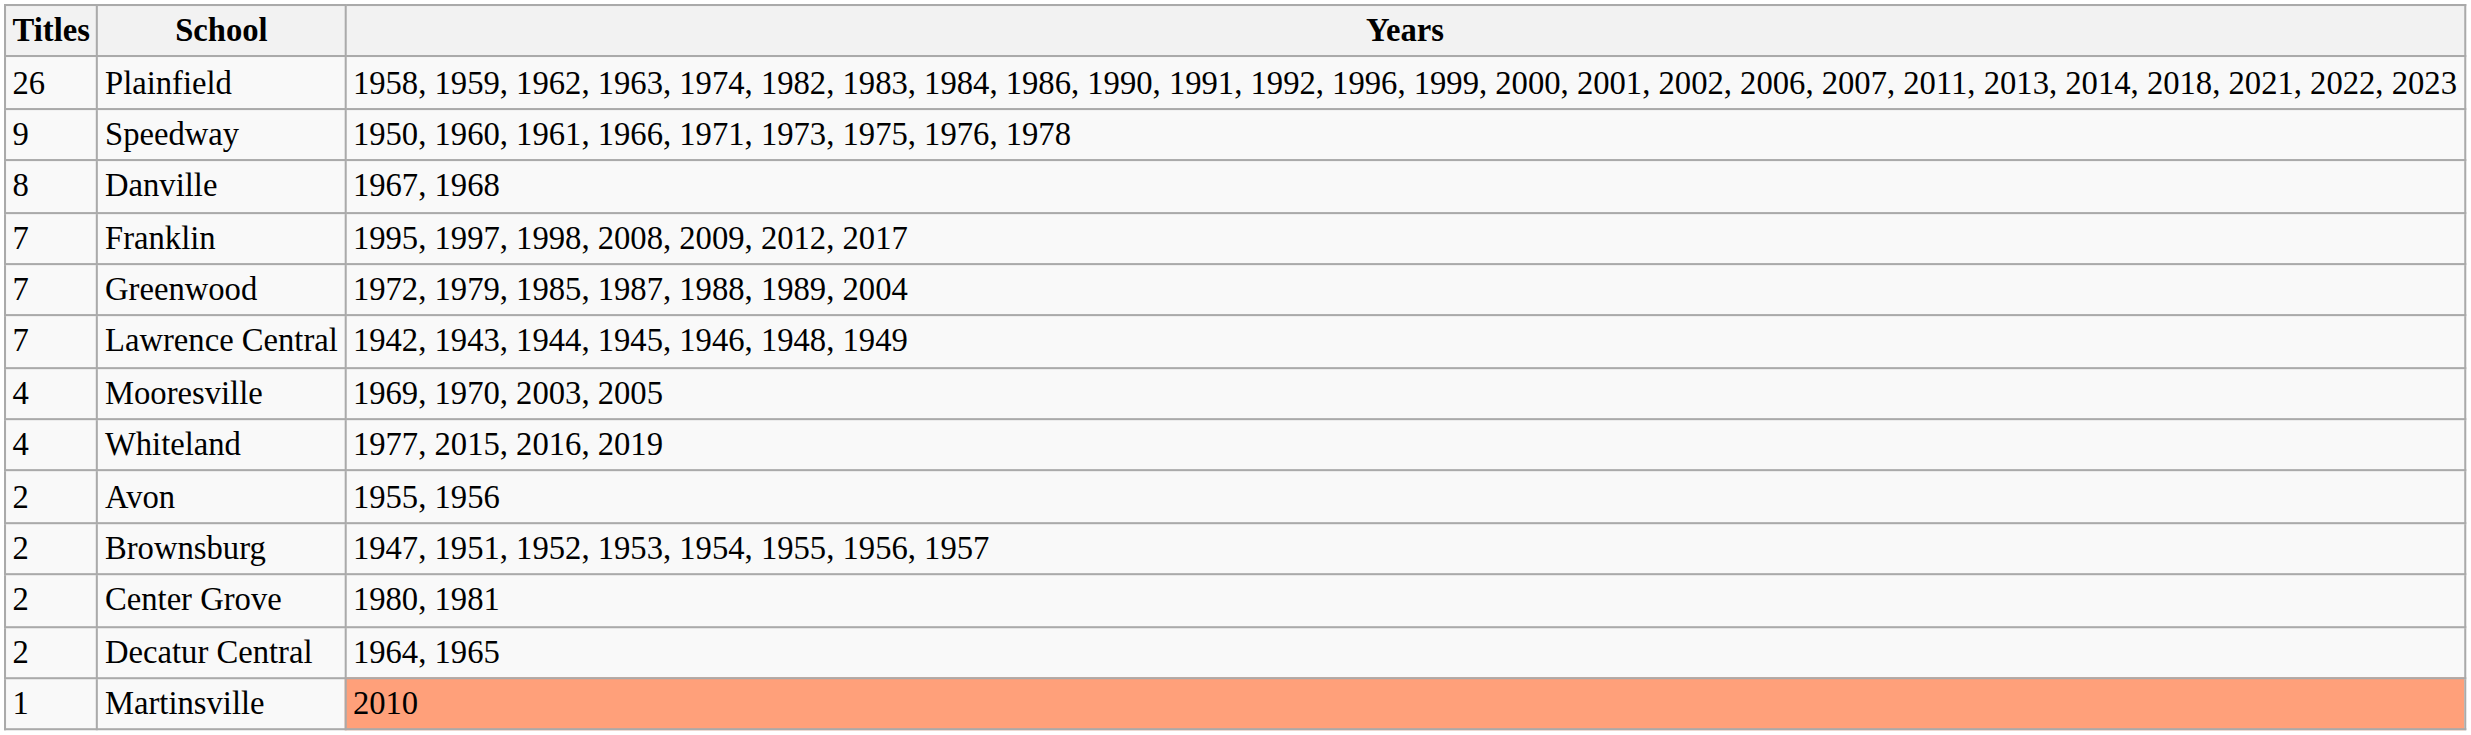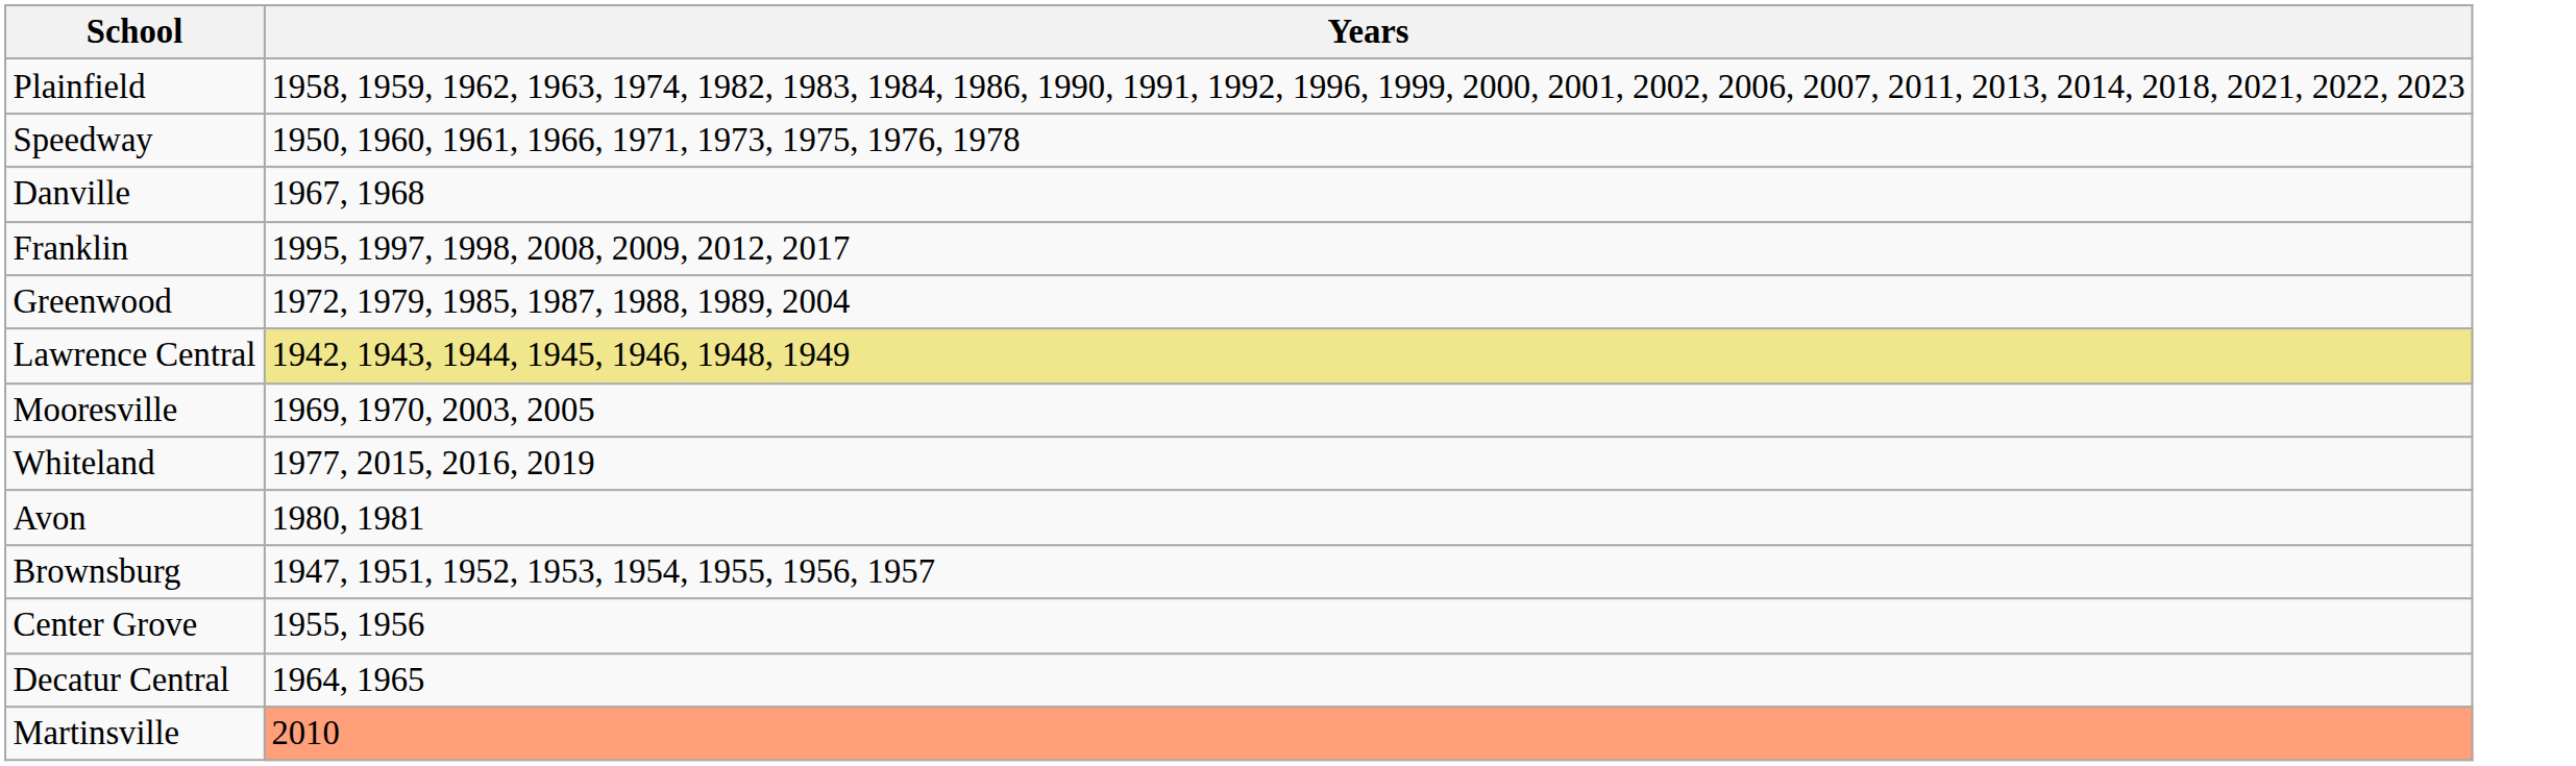 <table class="wikitable">
 <tr>
-<th>Titles</th>
 <th>School</th>
 <th>Years</th>
 </tr>
 <tr>
-<td>26</td>
 <td>Plainfield</td>
 <td>1958, 1959, 1962, 1963, 1974, 1982, 1983, 1984, 1986, 1990, 1991, 1992, 1996, 1999, 2000, 2001, 2002, 2006, 2007, 2011, 2013, 2014, 2018, 2021, 2022, 2023</td>
 </tr>
 <tr>
-<td>9</td>
 <td>Speedway</td>
 <td>1950, 1960, 1961, 1966, 1971, 1973, 1975, 1976, 1978</td>
 </tr>
 <tr>
-<td>8</td>
 <td>Danville</td>
 <td>1967, 1968</td>
 </tr>
 <tr>
-<td>7</td>
 <td>Franklin</td>
 <td>1995, 1997, 1998, 2008, 2009, 2012, 2017</td>
 </tr>
 <tr>
-<td>7</td>
 <td>Greenwood</td>
 <td>1972, 1979, 1985, 1987, 1988, 1989, 2004</td>
 </tr>
 <tr>
-<td>7</td>
 <td>Lawrence Central</td>
-<td>1942, 1943, 1944, 1945, 1946, 1948, 1949</td>
+<td style="background: khaki;">1942, 1943, 1944, 1945, 1946, 1948, 1949</td>
 </tr>
 <tr>
-<td>4</td>
 <td>Mooresville</td>
 <td>1969, 1970, 2003, 2005</td>
 </tr>
 <tr>
-<td>4</td>
 <td>Whiteland</td>
 <td>1977, 2015, 2016, 2019</td>
 </tr>
 <tr>
-<td>2</td>
 <td>Avon</td>
-<td>1955, 1956</td>
+<td>1980, 1981</td>
 </tr>
 <tr>
-<td>2</td>
 <td>Brownsburg</td>
 <td>1947, 1951, 1952, 1953, 1954, 1955, 1956, 1957</td>
 </tr>
 <tr>
-<td>2</td>
 <td>Center Grove</td>
-<td>1980, 1981</td>
+<td>1955, 1956</td>
 </tr>
 <tr>
-<td>2</td>
 <td>Decatur Central</td>
 <td>1964, 1965</td>
 </tr>
 <tr>
-<td>1</td>
 <td>Martinsville</td>
 <td style="background: lightsalmon;">2010</td>
 </tr>
 </table>
